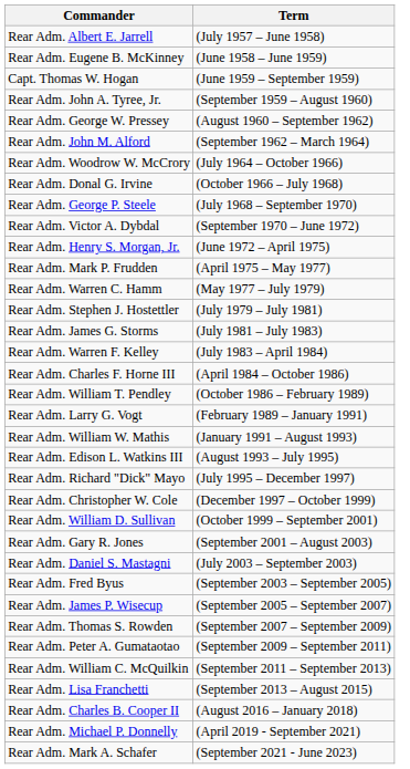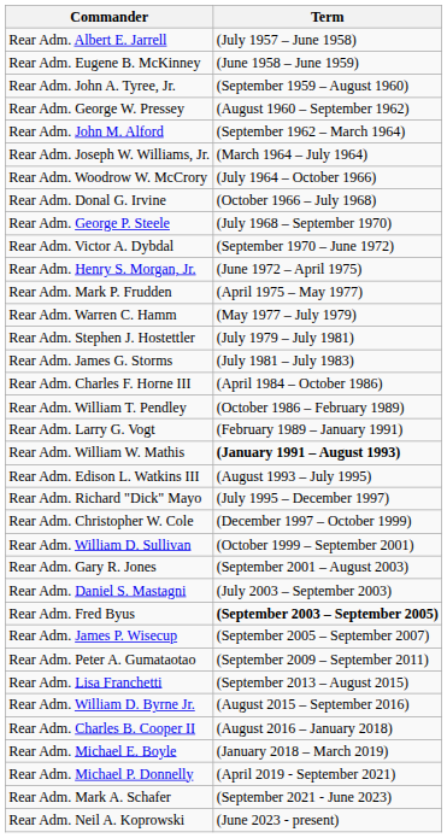 <table class="wikitable">
 <tr>
 <th>Commander</th>
 <th>Term</th>
 </tr>
 <tr>
 <td>Rear Adm. <a href='#'>Albert E. Jarrell</a></td>
 <td>(July 1957 – June 1958)</td>
 </tr>
 <tr>
 <td>Rear Adm. Eugene B. McKinney</td>
 <td>(June 1958 – June 1959)</td>
 </tr>
 <tr>
-<td>Capt. Thomas W. Hogan</td>
-<td>(June 1959 – September 1959)</td>
-</tr>
-<tr>
 <td>Rear Adm. John A. Tyree, Jr.</td>
 <td>(September 1959 – August 1960)</td>
 </tr>
 <tr>
 <td>Rear Adm. George W. Pressey</td>
 <td>(August 1960 – September 1962)</td>
 </tr>
 <tr>
 <td>Rear Adm. <a href='#'>John M. Alford</a></td>
 <td>(September 1962 – March 1964)</td>
+</tr>
+<tr>
+<td>Rear Adm. Joseph W. Williams, Jr.</td>
+<td>(March 1964 – July 1964)</td>
 </tr>
 <tr>
 <td>Rear Adm. Woodrow W. McCrory</td>
 <td>(July 1964 – October 1966)</td>
 </tr>
 <tr>
 <td>Rear Adm. Donal G. Irvine</td>
 <td>(October 1966 – July 1968)</td>
 </tr>
 <tr>
 <td>Rear Adm. <a href='#'>George P. Steele</a></td>
 <td>(July 1968 – September 1970)</td>
 </tr>
 <tr>
 <td>Rear Adm. Victor A. Dybdal</td>
 <td>(September 1970 – June 1972)</td>
 </tr>
 <tr>
 <td>Rear Adm. <a href='#'>Henry S. Morgan, Jr.</a></td>
 <td>(June 1972 – April 1975)</td>
 </tr>
 <tr>
 <td>Rear Adm. Mark P. Frudden</td>
 <td>(April 1975 – May 1977)</td>
 </tr>
 <tr>
 <td>Rear Adm. Warren C. Hamm</td>
 <td>(May 1977 – July 1979)</td>
 </tr>
 <tr>
 <td>Rear Adm. Stephen J. Hostettler</td>
 <td>(July 1979 – July 1981)</td>
 </tr>
 <tr>
 <td>Rear Adm. James G. Storms</td>
 <td>(July 1981 – July 1983)</td>
 </tr>
 <tr>
-<td>Rear Adm. Warren F. Kelley</td>
-<td>(July 1983 – April 1984)</td>
-</tr>
-<tr>
 <td>Rear Adm. Charles F. Horne III</td>
 <td>(April 1984 – October 1986)</td>
 </tr>
 <tr>
 <td>Rear Adm. William T. Pendley</td>
 <td>(October 1986 – February 1989)</td>
 </tr>
 <tr>
 <td>Rear Adm. Larry G. Vogt</td>
 <td>(February 1989 – January 1991)</td>
 </tr>
 <tr>
 <td>Rear Adm. William W. Mathis</td>
-<td>(January 1991 – August 1993)</td>
+<td><strong>(January 1991 – August 1993)</strong></td>
 </tr>
 <tr>
 <td>Rear Adm. Edison L. Watkins III</td>
 <td>(August 1993 – July 1995)</td>
 </tr>
 <tr>
 <td>Rear Adm. Richard "Dick" Mayo</td>
 <td>(July 1995 – December 1997)</td>
 </tr>
 <tr>
 <td>Rear Adm. Christopher W. Cole</td>
 <td>(December 1997 – October 1999)</td>
 </tr>
 <tr>
 <td>Rear Adm. <a href='#'>William D. Sullivan</a></td>
 <td>(October 1999 – September 2001)</td>
 </tr>
 <tr>
 <td>Rear Adm. Gary R. Jones</td>
 <td>(September 2001 – August 2003)</td>
 </tr>
 <tr>
 <td>Rear Adm. <a href='#'>Daniel S. Mastagni</a></td>
 <td>(July 2003 – September 2003)</td>
 </tr>
 <tr>
 <td>Rear Adm. Fred Byus</td>
-<td>(September 2003 – September 2005)</td>
+<td><strong>(September 2003 – September 2005)</strong></td>
 </tr>
 <tr>
 <td>Rear Adm. <a href='#'>James P. Wisecup</a></td>
 <td>(September 2005 – September 2007)</td>
 </tr>
 <tr>
-<td>Rear Adm. Thomas S. Rowden</td>
-<td>(September 2007 – September 2009)</td>
-</tr>
-<tr>
 <td>Rear Adm. Peter A. Gumataotao</td>
 <td>(September 2009 – September 2011)</td>
-</tr>
-<tr>
-<td>Rear Adm. William C. McQuilkin</td>
-<td>(September 2011 – September 2013)</td>
 </tr>
 <tr>
 <td>Rear Adm. <a href='#'>Lisa Franchetti</a></td>
 <td>(September 2013 – August 2015)</td>
 </tr>
 <tr>
+<td>Rear Adm. <a href='#'>William D. Byrne Jr.</a></td>
+<td>(August 2015 – September 2016)</td>
+</tr>
+<tr>
 <td>Rear Adm. <a href='#'>Charles B. Cooper II</a></td>
 <td>(August 2016 – January 2018)</td>
+</tr>
+<tr>
+<td>Rear Adm. <a href='#'>Michael E. Boyle</a></td>
+<td>(January 2018 – March 2019)</td>
 </tr>
 <tr>
 <td>Rear Adm. <a href='#'>Michael P. Donnelly</a></td>
 <td>(April 2019 - September 2021)</td>
 </tr>
 <tr>
 <td>Rear Adm. Mark A. Schafer</td>
 <td>(September 2021 - June 2023)</td>
 </tr>
+<tr>
+<td>Rear Adm. Neil A. Koprowski</td>
+<td>(June 2023 - present)</td>
+</tr>
 </table>
